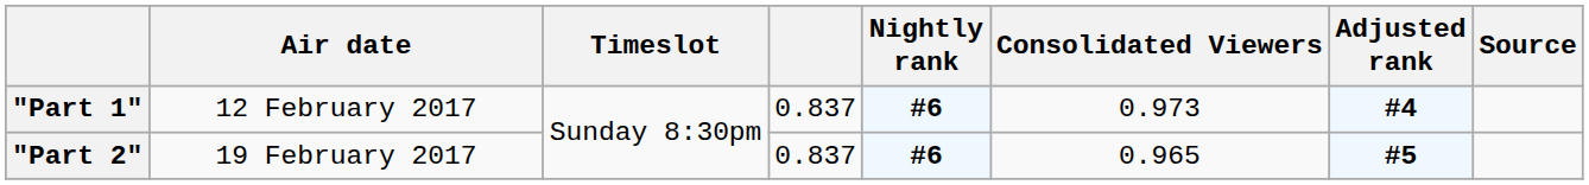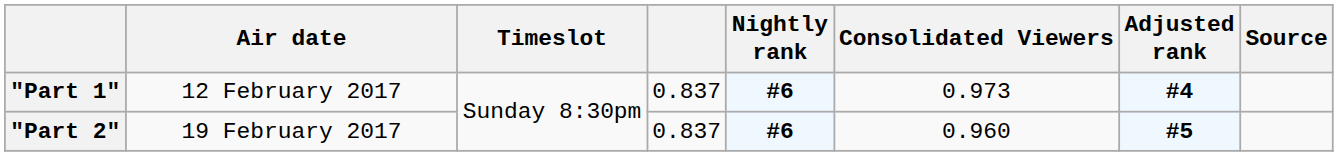 <table class="wikitable sortable" style="text-align:center; font-size:99%; line-height:16px;">
 <tr>
 <th scope="col" class="unsortable"></th>
 <th style="width:14em;" class="unsortable">Air date</th>
 <th>Timeslot</th>
 <th></th>
 <th>Nightly<br>rank</th>
 <th>Consolidated Viewers<br><small></small></th>
 <th>Adjusted<br>rank</th>
 <th class="unsortable">Source</th>
 </tr>
 <tr>
 <th>"Part 1"</th>
 <td style="text-align:centre">12 February 2017</td>
 <td rowspan="2">Sunday 8:30pm</td>
 <td>0.837</td>
 <td style="background:#F0F8FF"><strong>#6</strong></td>
 <td>0.973</td>
 <td style="background:#F0F8FF"><strong>#4</strong></td>
 <td></td>
 </tr>
 <tr>
 <th>"Part 2"</th>
 <td style="text-align:centre">19 February 2017</td>
 <td>0.837</td>
 <td style="background:#F0F8FF"><strong>#6</strong></td>
-<td>0.965</td>
+<td>0.960</td>
 <td style="background:#F0F8FF"><strong>#5</strong></td>
 <td></td>
 </tr>
 </table>
